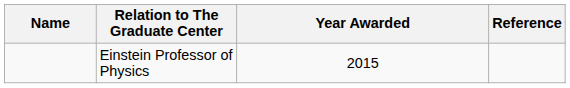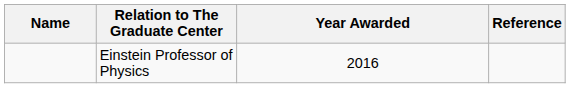 <table class="wikitable sortable" style="width:100%">
 <tr>
 <th style="width:*;">Name</th>
 <th style="width:25%;">Relation to The Graduate Center</th>
 <th style="width:45%;">Year Awarded</th>
 <th style="width:5%;" class="unsortable">Reference</th>
 </tr>
 <tr>
 <td></td>
 <td>Einstein Professor of Physics</td>
-<td style="text-align:center;">2015</td>
+<td style="text-align:center;">2016</td>
 <td style="text-align:center;"></td>
 </tr>
 </table>
